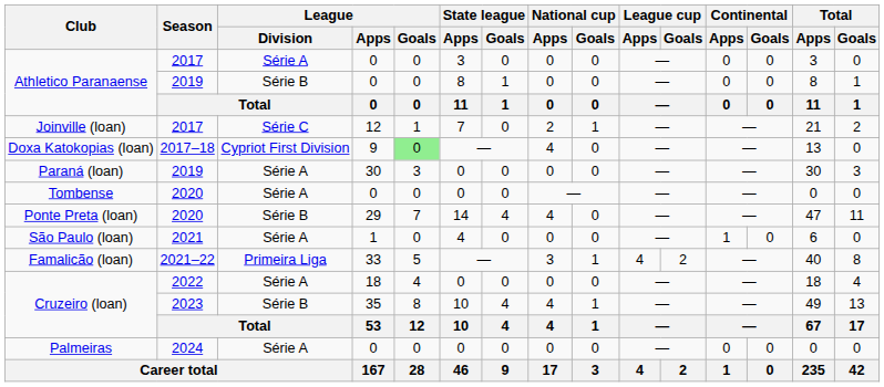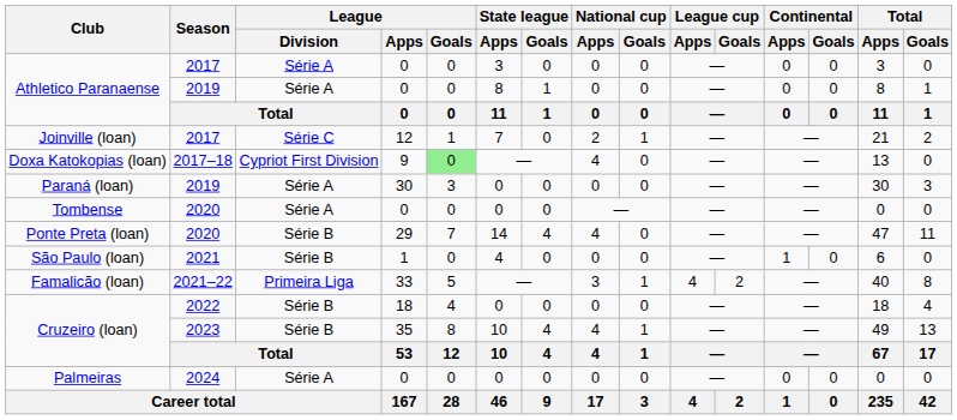 <table class="wikitable" style="text-align: center;">
 <tr>
 <th rowspan="2">Club</th>
 <th rowspan="2">Season</th>
 <th colspan="3">League</th>
 <th colspan="2">State league</th>
 <th colspan="2">National cup</th>
 <th colspan="2">League cup</th>
 <th colspan="2">Continental</th>
 <th colspan="2">Total</th>
 </tr>
 <tr>
 <th>Division</th>
 <th>Apps</th>
 <th>Goals</th>
 <th>Apps</th>
 <th>Goals</th>
 <th>Apps</th>
 <th>Goals</th>
 <th>Apps</th>
 <th>Goals</th>
 <th>Apps</th>
 <th>Goals</th>
 <th>Apps</th>
 <th>Goals</th>
 </tr>
 <tr>
 <td rowspan="3"><a href='#'>Athletico Paranaense</a></td>
 <td><a href='#'>2017</a></td>
 <td><a href='#'>Série A</a></td>
 <td>0</td>
 <td>0</td>
 <td>3</td>
 <td>0</td>
 <td>0</td>
 <td>0</td>
 <td colspan="2">—</td>
 <td>0</td>
 <td>0</td>
 <td>3</td>
 <td>0</td>
 </tr>
 <tr>
 <td><a href='#'>2019</a></td>
-<td>Série B</td>
+<td>Série A</td>
 <td>0</td>
 <td>0</td>
 <td>8</td>
 <td>1</td>
 <td>0</td>
 <td>0</td>
 <td colspan="2">—</td>
 <td>0</td>
 <td>0</td>
 <td>8</td>
 <td>1</td>
 </tr>
 <tr>
 <th colspan="2">Total</th>
 <th>0</th>
 <th>0</th>
 <th>11</th>
 <th>1</th>
 <th>0</th>
 <th>0</th>
 <th colspan="2">—</th>
 <th>0</th>
 <th>0</th>
 <th>11</th>
 <th>1</th>
 </tr>
 <tr>
 <td><a href='#'>Joinville</a> (loan)</td>
 <td><a href='#'>2017</a></td>
 <td><a href='#'>Série C</a></td>
 <td>12</td>
 <td>1</td>
 <td>7</td>
 <td>0</td>
 <td>2</td>
 <td>1</td>
 <td colspan="2">—</td>
 <td colspan="2">—</td>
 <td>21</td>
 <td>2</td>
 </tr>
 <tr>
 <td><a href='#'>Doxa Katokopias</a> (loan)</td>
 <td><a href='#'>2017–18</a></td>
 <td><a href='#'>Cypriot First Division</a></td>
 <td>9</td>
 <td style="background: lightgreen;">0</td>
 <td colspan="2">—</td>
 <td>4</td>
 <td>0</td>
 <td colspan="2">—</td>
 <td colspan="2">—</td>
 <td>13</td>
 <td>0</td>
 </tr>
 <tr>
 <td><a href='#'>Paraná</a> (loan)</td>
 <td><a href='#'>2019</a></td>
 <td>Série A</td>
 <td>30</td>
 <td>3</td>
 <td>0</td>
 <td>0</td>
 <td>0</td>
 <td>0</td>
 <td colspan="2">—</td>
 <td colspan="2">—</td>
 <td>30</td>
 <td>3</td>
 </tr>
 <tr>
 <td><a href='#'>Tombense</a></td>
 <td><a href='#'>2020</a></td>
 <td>Série A</td>
 <td>0</td>
 <td>0</td>
 <td>0</td>
 <td>0</td>
 <td colspan="2">—</td>
 <td colspan="2">—</td>
 <td colspan="2">—</td>
 <td>0</td>
 <td>0</td>
 </tr>
 <tr>
 <td><a href='#'>Ponte Preta</a> (loan)</td>
 <td><a href='#'>2020</a></td>
 <td>Série B</td>
 <td>29</td>
 <td>7</td>
 <td>14</td>
 <td>4</td>
 <td>4</td>
 <td>0</td>
 <td colspan="2">—</td>
 <td colspan="2">—</td>
 <td>47</td>
 <td>11</td>
 </tr>
 <tr>
 <td><a href='#'>São Paulo</a> (loan)</td>
 <td><a href='#'>2021</a></td>
-<td>Série A</td>
+<td>Série B</td>
 <td>1</td>
 <td>0</td>
 <td>4</td>
 <td>0</td>
 <td>0</td>
 <td>0</td>
 <td colspan="2">—</td>
 <td>1</td>
 <td>0</td>
 <td>6</td>
 <td>0</td>
 </tr>
 <tr>
 <td><a href='#'>Famalicão</a> (loan)</td>
 <td><a href='#'>2021–22</a></td>
 <td><a href='#'>Primeira Liga</a></td>
 <td>33</td>
 <td>5</td>
 <td colspan="2">—</td>
 <td>3</td>
 <td>1</td>
 <td>4</td>
 <td>2</td>
 <td colspan="2">—</td>
 <td>40</td>
 <td>8</td>
 </tr>
 <tr>
 <td rowspan="3"><a href='#'>Cruzeiro</a> (loan)</td>
 <td><a href='#'>2022</a></td>
-<td>Série A</td>
+<td>Série B</td>
 <td>18</td>
 <td>4</td>
 <td>0</td>
 <td>0</td>
 <td>0</td>
 <td>0</td>
 <td colspan="2">—</td>
 <td colspan="2">—</td>
 <td>18</td>
 <td>4</td>
 </tr>
 <tr>
 <td><a href='#'>2023</a></td>
 <td>Série B</td>
 <td>35</td>
 <td>8</td>
 <td>10</td>
 <td>4</td>
 <td>4</td>
 <td>1</td>
 <td colspan="2">—</td>
 <td colspan="2">—</td>
 <td>49</td>
 <td>13</td>
 </tr>
 <tr>
 <th colspan="2">Total</th>
 <th>53</th>
 <th>12</th>
 <th>10</th>
 <th>4</th>
 <th>4</th>
 <th>1</th>
 <th colspan="2">—</th>
 <th colspan="2">—</th>
 <th>67</th>
 <th>17</th>
 </tr>
 <tr>
 <td><a href='#'>Palmeiras</a></td>
 <td><a href='#'>2024</a></td>
 <td>Série A</td>
 <td>0</td>
 <td>0</td>
 <td>0</td>
 <td>0</td>
 <td>0</td>
 <td>0</td>
 <td colspan="2">—</td>
 <td>0</td>
 <td>0</td>
 <td>0</td>
 <td>0</td>
 </tr>
 <tr>
 <th colspan="3">Career total</th>
 <th>167</th>
 <th>28</th>
 <th>46</th>
 <th>9</th>
 <th>17</th>
 <th>3</th>
 <th>4</th>
 <th>2</th>
 <th>1</th>
 <th>0</th>
 <th>235</th>
 <th>42</th>
 </tr>
 </table>
